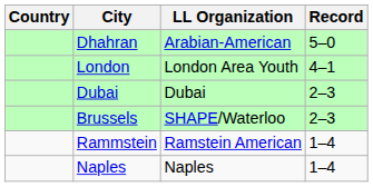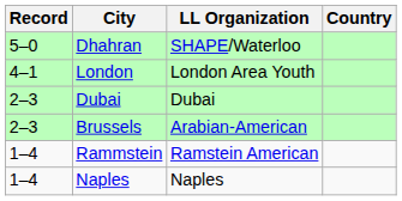 <table class="wikitable">
 <tr>
-<th>Country</th>
+<th>Record</th>
 <th>City</th>
 <th>LL Organization</th>
-<th>Record</th>
+<th>Country</th>
 </tr>
 <tr style="background:#bfb;">
+<td>5–0</td>
+<td><a href='#'>Dhahran</a></td>
+<td><a href='#'>SHAPE</a>/Waterloo</td>
 <td><strong></strong></td>
-<td><a href='#'>Dhahran</a></td>
-<td><a href='#'>Arabian-American</a></td>
-<td>5–0</td>
 </tr>
 <tr style="background:#bfb;">
-<td><strong></strong></td>
+<td>4–1</td>
 <td><a href='#'>London</a></td>
 <td>London Area Youth</td>
-<td>4–1</td>
+<td><strong></strong></td>
 </tr>
 <tr style="background:#bfb;">
-<td><strong></strong></td>
+<td>2–3</td>
 <td><a href='#'>Dubai</a></td>
 <td>Dubai</td>
-<td>2–3</td>
+<td><strong></strong></td>
 </tr>
 <tr style="background:#bfb;">
+<td>2–3</td>
+<td><a href='#'>Brussels</a></td>
+<td><a href='#'>Arabian-American</a></td>
 <td><strong></strong></td>
-<td><a href='#'>Brussels</a></td>
-<td><a href='#'>SHAPE</a>/Waterloo</td>
-<td>2–3</td>
 </tr>
 <tr>
-<td><strong></strong></td>
+<td>1–4</td>
 <td><a href='#'>Rammstein</a></td>
 <td><a href='#'>Ramstein American</a></td>
-<td>1–4</td>
+<td><strong></strong></td>
 </tr>
 <tr>
-<td><strong></strong></td>
+<td>1–4</td>
 <td><a href='#'>Naples</a></td>
 <td>Naples</td>
-<td>1–4</td>
+<td><strong></strong></td>
 </tr>
 </table>
